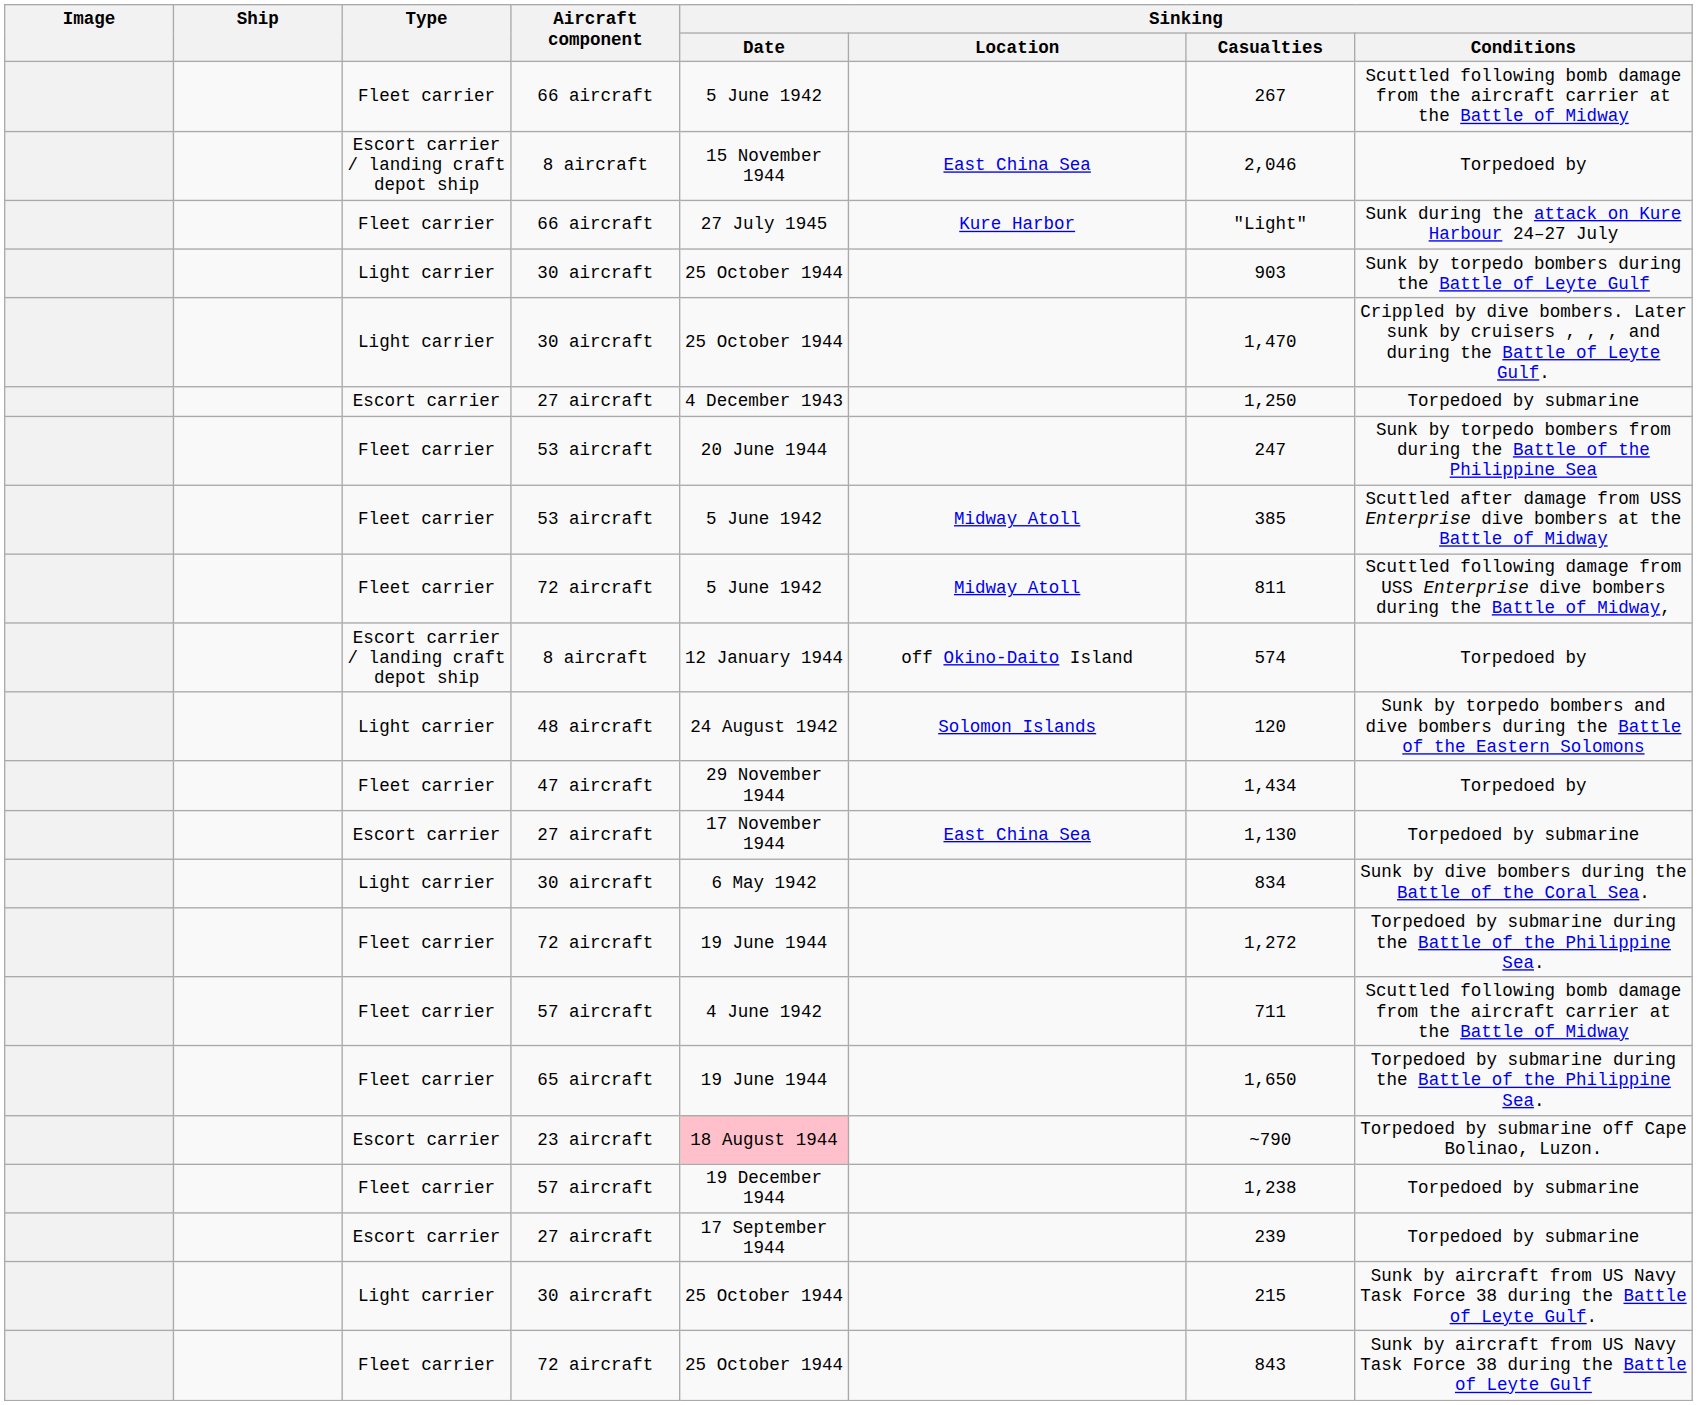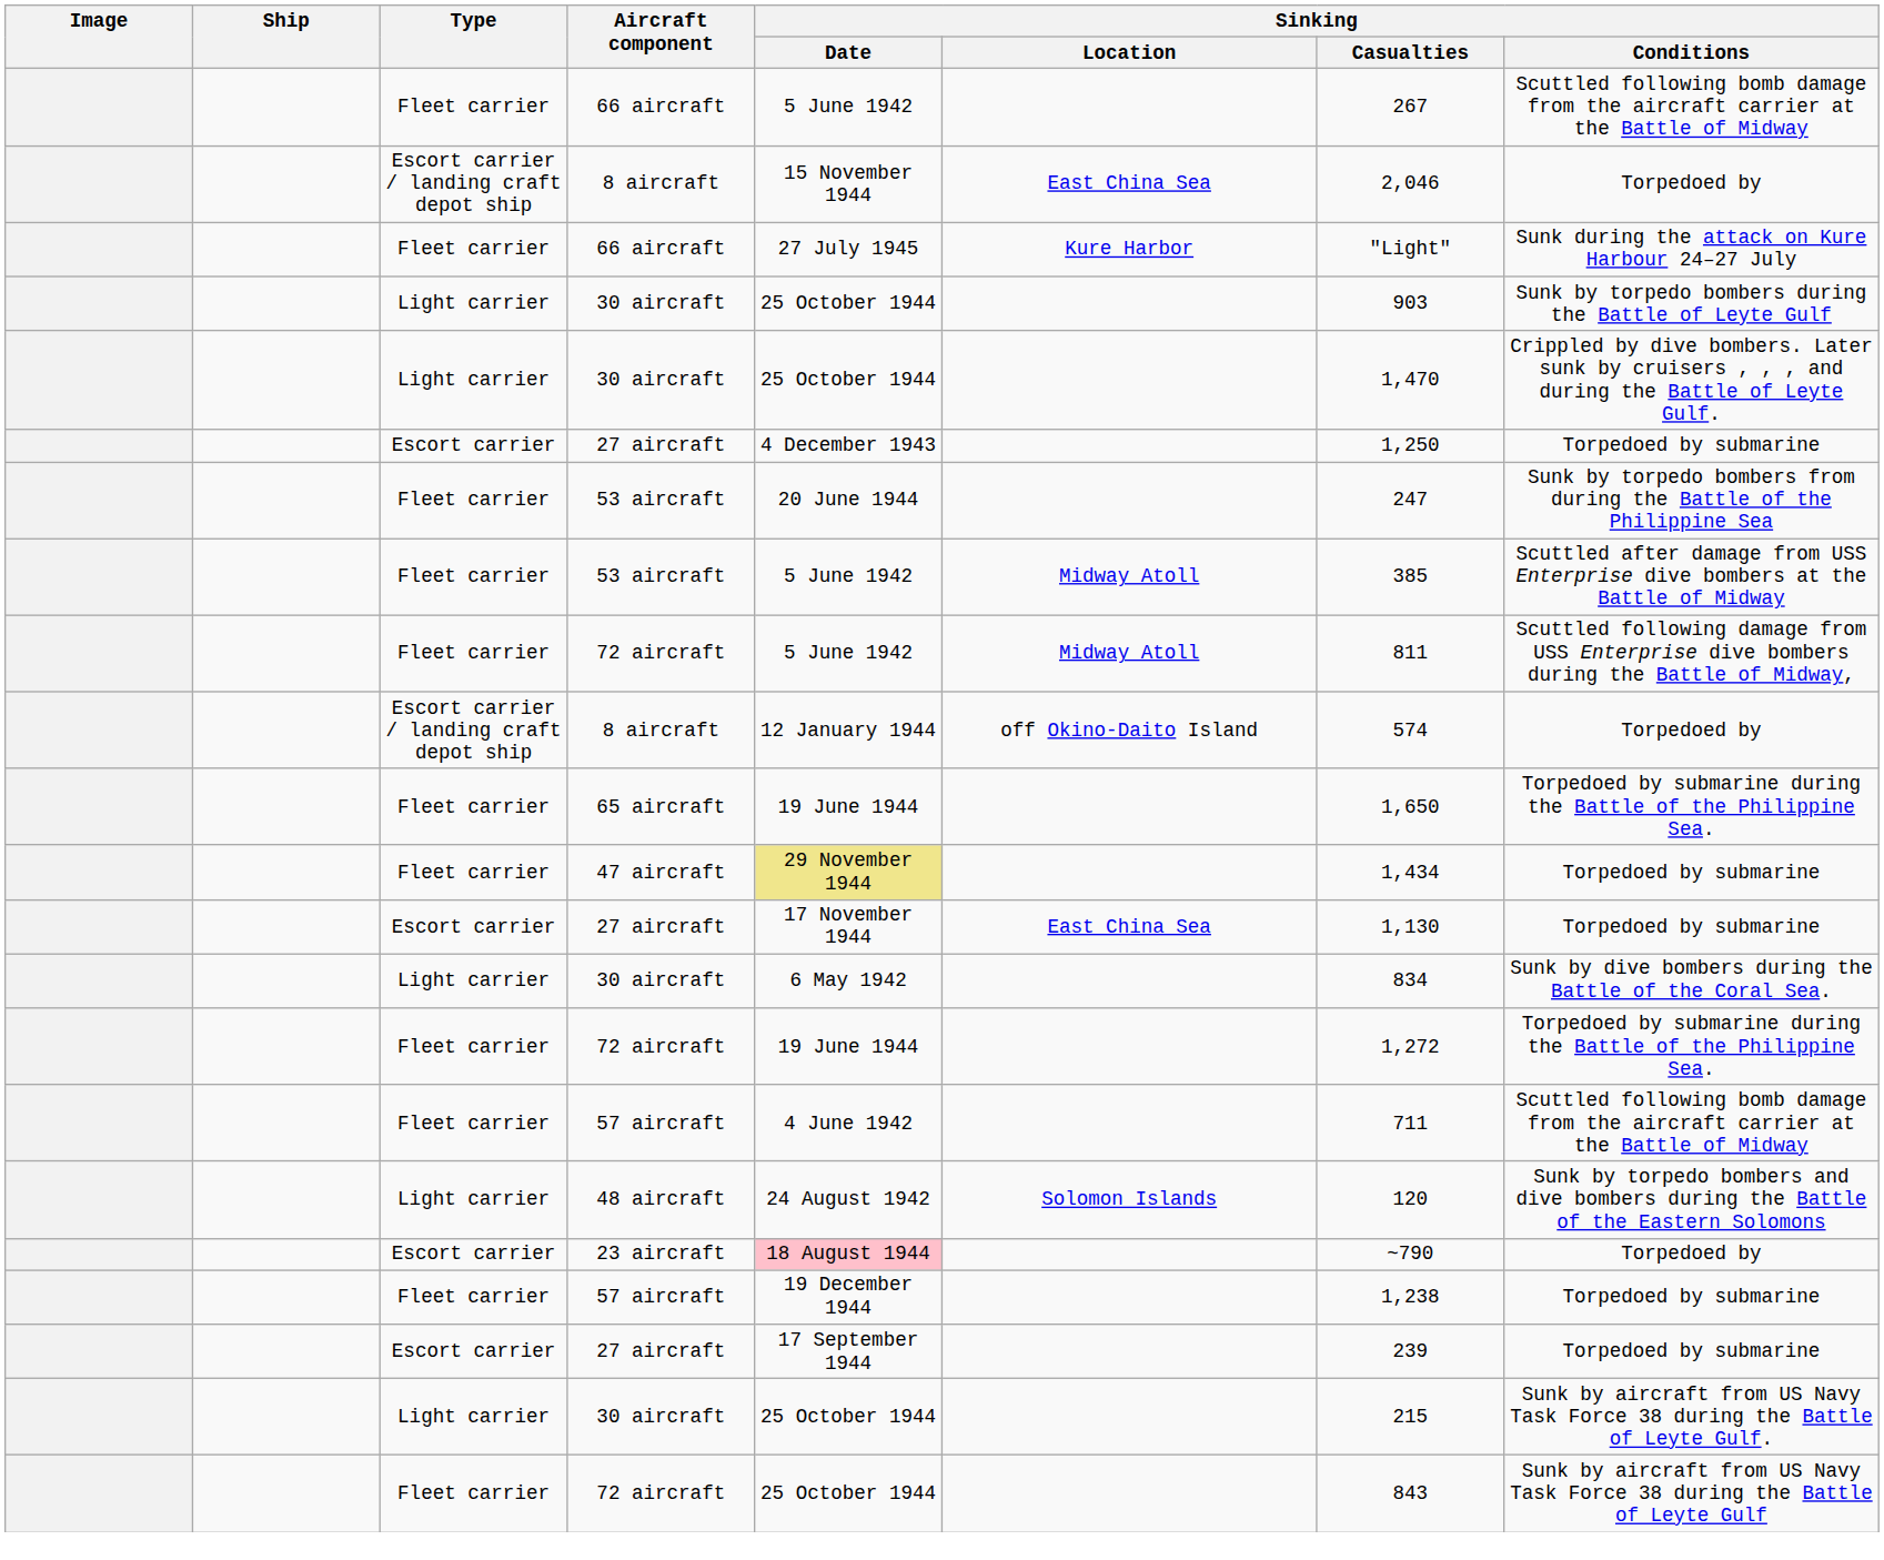 <table class="wikitable plainrowheaders" style="text-align: center;">
 <tr valign="top">
 <th scope="col" style="width:10%;" rowspan="2">Image</th>
 <th scope="col" style="width:10%;" rowspan="2">Ship</th>
 <th scope="col" style="width:10%;" rowspan="2">Type</th>
 <th scope="col" style="width:10%;" rowspan="2">Aircraft component</th>
 <th scope="col" style="width:60%;" colspan="4">Sinking</th>
 </tr>
 <tr valign="top">
 <th scope="col" style="width:10%;">Date</th>
 <th scope="col" style="width:20%;">Location</th>
 <th scope="col" style="width:10%;">Casualties</th>
 <th scope="col" style="width:30%;">Conditions</th>
 </tr>
 <tr>
 <th scope="row"></th>
 <td></td>
 <td>Fleet carrier</td>
 <td>66 aircraft</td>
 <td>5 June 1942</td>
 <td></td>
 <td>267</td>
 <td>Scuttled following bomb damage from the aircraft carrier  at the <a href='#'>Battle of Midway</a></td>
 </tr>
 <tr>
 <th scope="row"></th>
 <td></td>
 <td>Escort carrier / landing craft depot ship</td>
 <td>8 aircraft</td>
 <td>15 November 1944</td>
 <td><a href='#'>East China Sea</a></td>
 <td>2,046</td>
 <td>Torpedoed by </td>
 </tr>
 <tr>
 <th scope="row"></th>
 <td></td>
 <td>Fleet carrier</td>
 <td>66 aircraft</td>
 <td>27 July 1945</td>
 <td><a href='#'>Kure Harbor</a></td>
 <td>"Light"</td>
 <td>Sunk during the <a href='#'>attack on Kure Harbour</a> 24–27 July</td>
 </tr>
 <tr>
 <th scope="row"></th>
 <td></td>
 <td>Light carrier</td>
 <td>30 aircraft</td>
 <td>25 October 1944</td>
 <td></td>
 <td>903</td>
 <td>Sunk by torpedo bombers during the <a href='#'>Battle of Leyte Gulf</a></td>
 </tr>
 <tr>
 <th scope="row"></th>
 <td></td>
 <td>Light carrier</td>
 <td>30 aircraft</td>
 <td>25 October 1944</td>
 <td></td>
 <td>1,470</td>
 <td>Crippled by dive bombers. Later sunk by cruisers , , , and  during the <a href='#'>Battle of Leyte Gulf</a>.</td>
 </tr>
 <tr>
 <th scope="row"></th>
 <td></td>
 <td>Escort carrier</td>
 <td>27 aircraft</td>
 <td>4 December 1943</td>
 <td></td>
 <td>1,250</td>
 <td>Torpedoed by submarine </td>
 </tr>
 <tr>
 <th scope="row"></th>
 <td></td>
 <td>Fleet carrier</td>
 <td>53 aircraft</td>
 <td>20 June 1944</td>
 <td></td>
 <td>247</td>
 <td>Sunk by torpedo bombers from  during the <a href='#'>Battle of the Philippine Sea</a></td>
 </tr>
 <tr>
 <th scope="row"></th>
 <td></td>
 <td>Fleet carrier</td>
 <td>53 aircraft</td>
 <td>5 June 1942</td>
 <td><a href='#'>Midway Atoll</a></td>
 <td>385</td>
 <td>Scuttled after damage from USS <em>Enterprise</em> dive bombers at the <a href='#'>Battle of Midway</a></td>
 </tr>
 <tr>
 <th scope="row"></th>
 <td></td>
 <td>Fleet carrier</td>
 <td>72 aircraft</td>
 <td>5 June 1942</td>
 <td><a href='#'>Midway Atoll</a></td>
 <td>811</td>
 <td>Scuttled following damage from USS <em>Enterprise</em> dive bombers during the <a href='#'>Battle of Midway</a>,</td>
 </tr>
 <tr>
 <th scope="row"></th>
 <td></td>
 <td>Escort carrier / landing craft depot ship</td>
 <td>8 aircraft</td>
 <td>12 January 1944</td>
 <td>off <a href='#'>Okino-Daito</a> Island</td>
 <td>574</td>
 <td>Torpedoed by </td>
 </tr>
 <tr>
 <th scope="row"></th>
 <td></td>
-<td>Light carrier</td>
-<td>48 aircraft</td>
-<td>24 August 1942</td>
-<td><a href='#'>Solomon Islands</a></td>
-<td>120</td>
-<td>Sunk by torpedo bombers and dive bombers during the <a href='#'>Battle of the Eastern Solomons</a></td>
+<td>Fleet carrier</td>
+<td>65 aircraft</td>
+<td>19 June 1944</td>
+<td></td>
+<td>1,650</td>
+<td>Torpedoed by submarine  during the <a href='#'>Battle of the Philippine Sea</a>.</td>
 </tr>
 <tr>
 <th scope="row"></th>
 <td></td>
 <td>Fleet carrier</td>
 <td>47 aircraft</td>
-<td>29 November 1944</td>
+<td style="background: khaki;">29 November 1944</td>
 <td></td>
 <td>1,434</td>
-<td>Torpedoed by </td>
+<td>Torpedoed by submarine </td>
 </tr>
 <tr>
 <th scope="row"></th>
 <td></td>
 <td>Escort carrier</td>
 <td>27 aircraft</td>
 <td>17 November 1944</td>
 <td><a href='#'>East China Sea</a></td>
 <td>1,130</td>
 <td>Torpedoed by submarine </td>
 </tr>
 <tr>
 <th scope="row"></th>
 <td></td>
 <td>Light carrier</td>
 <td>30 aircraft</td>
 <td>6 May 1942</td>
 <td></td>
 <td>834</td>
 <td>Sunk by dive bombers during the <a href='#'>Battle of the Coral Sea</a>.</td>
 </tr>
 <tr>
 <th scope="row"></th>
 <td></td>
 <td>Fleet carrier</td>
 <td>72 aircraft</td>
 <td>19 June 1944</td>
 <td></td>
 <td>1,272</td>
 <td>Torpedoed by submarine  during the <a href='#'>Battle of the Philippine Sea</a>.</td>
 </tr>
 <tr>
 <th scope="row"></th>
 <td></td>
 <td>Fleet carrier</td>
 <td>57 aircraft</td>
 <td>4 June 1942</td>
 <td></td>
 <td>711</td>
 <td>Scuttled following bomb damage from the aircraft carrier  at the <a href='#'>Battle of Midway</a></td>
 </tr>
 <tr>
 <th scope="row"></th>
 <td></td>
-<td>Fleet carrier</td>
-<td>65 aircraft</td>
-<td>19 June 1944</td>
-<td></td>
-<td>1,650</td>
-<td>Torpedoed by submarine  during the <a href='#'>Battle of the Philippine Sea</a>.</td>
+<td>Light carrier</td>
+<td>48 aircraft</td>
+<td>24 August 1942</td>
+<td><a href='#'>Solomon Islands</a></td>
+<td>120</td>
+<td>Sunk by torpedo bombers and dive bombers during the <a href='#'>Battle of the Eastern Solomons</a></td>
 </tr>
 <tr>
 <th scope="row"></th>
 <td></td>
 <td>Escort carrier</td>
 <td>23 aircraft</td>
 <td style="background: pink;">18 August 1944</td>
 <td></td>
 <td>~790</td>
-<td>Torpedoed by submarine  off Cape Bolinao, Luzon.</td>
+<td>Torpedoed by </td>
 </tr>
 <tr>
 <th scope="row"></th>
 <td></td>
 <td>Fleet carrier</td>
 <td>57 aircraft</td>
 <td>19 December 1944</td>
 <td></td>
 <td>1,238</td>
 <td>Torpedoed by submarine </td>
 </tr>
 <tr>
 <th scope="row"></th>
 <td></td>
 <td>Escort carrier</td>
 <td>27 aircraft</td>
 <td>17 September 1944</td>
 <td></td>
 <td>239</td>
 <td>Torpedoed by submarine </td>
 </tr>
 <tr>
 <th scope="row"></th>
 <td></td>
 <td>Light carrier</td>
 <td>30 aircraft</td>
 <td>25 October 1944</td>
 <td></td>
 <td>215</td>
 <td>Sunk by aircraft from US Navy Task Force 38 during the <a href='#'>Battle of Leyte Gulf</a>.</td>
 </tr>
 <tr>
 <th scope="row"></th>
 <td></td>
 <td>Fleet carrier</td>
 <td>72 aircraft</td>
 <td>25 October 1944</td>
 <td></td>
 <td>843</td>
 <td>Sunk by aircraft from US Navy Task Force 38 during the <a href='#'>Battle of Leyte Gulf</a></td>
 </tr>
 </table>
